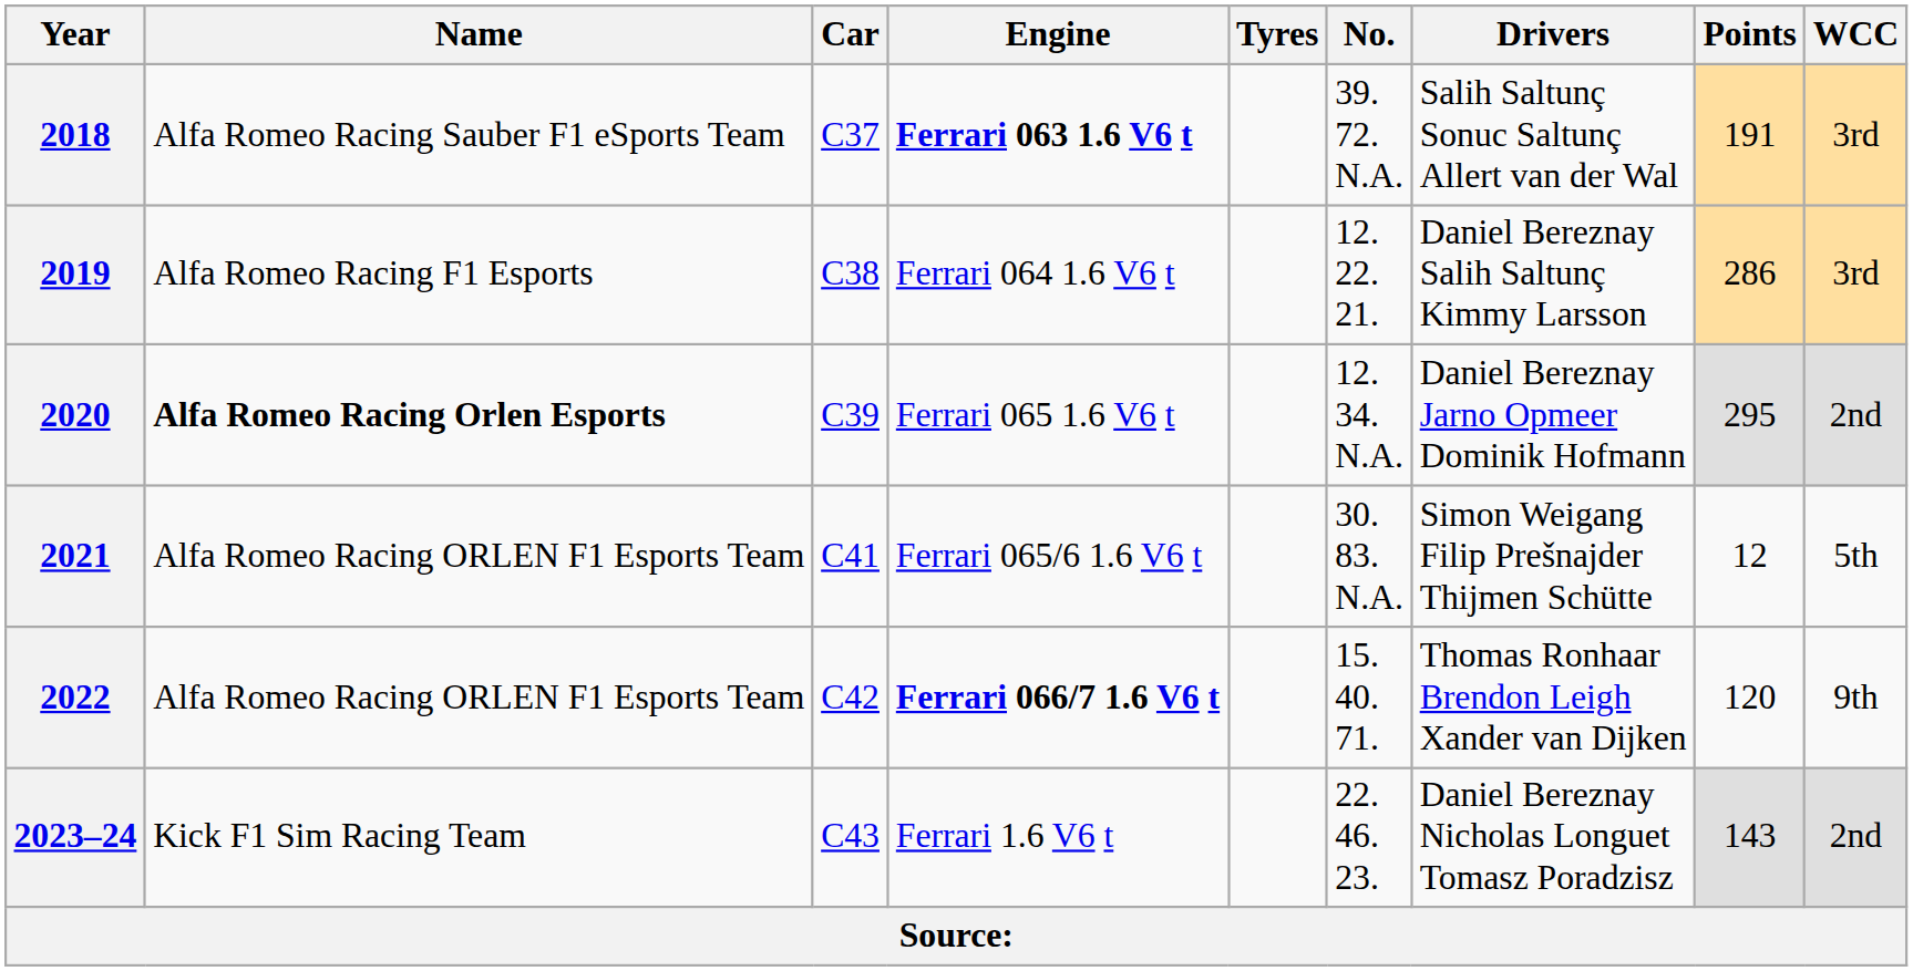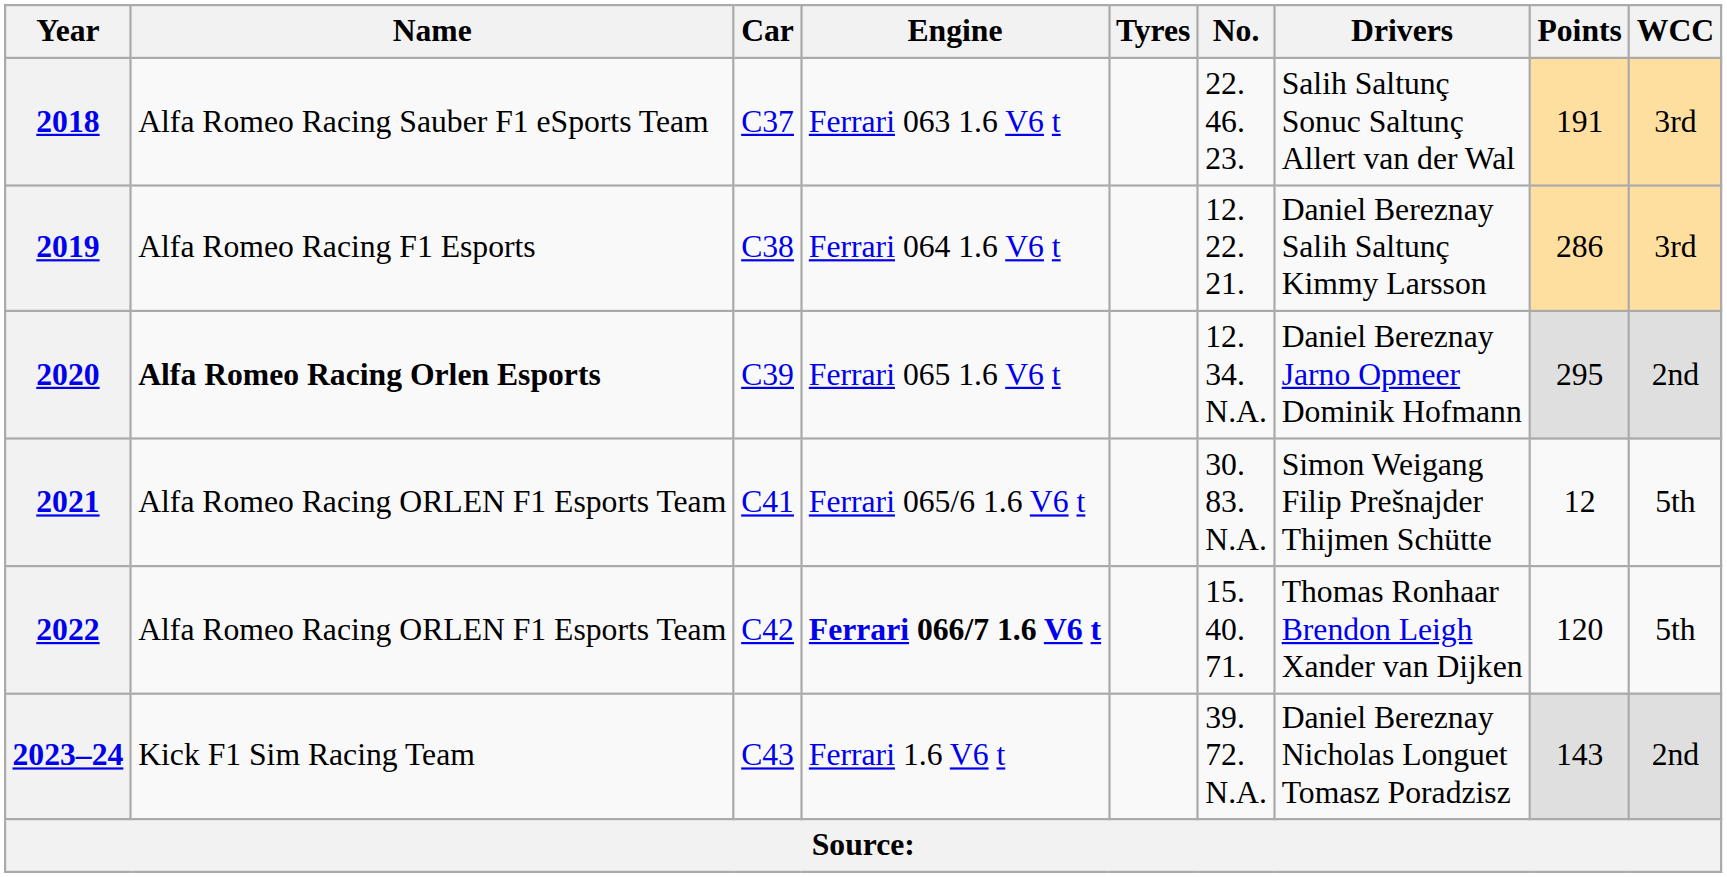 <table class="wikitable" style="font-size: 90%;">
 <tr>
 <th>Year</th>
 <th>Name</th>
 <th>Car</th>
 <th>Engine</th>
 <th>Tyres</th>
 <th>No.</th>
 <th>Drivers</th>
 <th>Points</th>
 <th>WCC</th>
 </tr>
 <tr>
 <th><a href='#'>2018</a></th>
 <td> Alfa Romeo Racing Sauber F1 eSports Team</td>
 <td align="left"><a href='#'>C37</a></td>
-<td align="left"><strong><a href='#'>Ferrari</a> 063 1.6 <a href='#'>V6</a> <a href='#'>t</a></strong></td>
+<td align="left"><a href='#'>Ferrari</a> 063 1.6 <a href='#'>V6</a> <a href='#'>t</a></td>
 <td align="center"></td>
-<td>39.<br>72.<br>N.A.</td>
+<td>22.<br>46.<br>23.</td>
 <td>  Salih Saltunç<br> Sonuc Saltunç<br>  Allert van der Wal</td>
 <td align="center" style="background: #FFDF9F;">191</td>
 <td align="center" style="background: #FFDF9F;">3rd</td>
 </tr>
 <tr>
 <th><a href='#'>2019</a></th>
 <td> Alfa Romeo Racing F1 Esports</td>
 <td align="left"><a href='#'>C38</a></td>
 <td align="left"><a href='#'>Ferrari</a> 064 1.6 <a href='#'>V6</a> <a href='#'>t</a></td>
 <td align="center"></td>
 <td>12.<br>22.<br>21.</td>
 <td> Daniel Bereznay<br> Salih Saltunç<br> Kimmy Larsson</td>
 <td align="center" style="background: #FFDF9F;">286</td>
 <td align="center" style="background: #FFDF9F;">3rd</td>
 </tr>
 <tr>
 <th><a href='#'>2020</a></th>
 <td><strong> Alfa Romeo Racing Orlen Esports</strong></td>
 <td align="left"><a href='#'>C39</a></td>
 <td align="left"><a href='#'>Ferrari</a> 065 1.6 <a href='#'>V6</a> <a href='#'>t</a></td>
 <td align="center"></td>
 <td>12.<br>34.<br>N.A.</td>
 <td> Daniel Bereznay<br> <a href='#'>Jarno Opmeer</a><br> Dominik Hofmann</td>
 <td align="center" style="background: #DFDFDF;">295</td>
 <td align="center" style="background: #DFDFDF;">2nd</td>
 </tr>
 <tr>
 <th><a href='#'>2021</a></th>
 <td> Alfa Romeo Racing ORLEN F1 Esports Team</td>
 <td align="left"><a href='#'>C41</a></td>
 <td align="left"><a href='#'>Ferrari</a> 065/6 1.6 <a href='#'>V6</a> <a href='#'>t</a></td>
 <td align="center"></td>
 <td>30.<br>83.<br>N.A.</td>
 <td> Simon Weigang<br> Filip Prešnajder<br> Thijmen Schütte</td>
 <td align="center" style="background: #;">12</td>
 <td align="center" style="background: #;">5th</td>
 </tr>
 <tr>
 <th><a href='#'>2022</a></th>
 <td align="left"> Alfa Romeo Racing ORLEN F1 Esports Team</td>
 <td align="left"><a href='#'>C42</a></td>
 <td align="left"><strong><a href='#'>Ferrari</a> 066/7 1.6 <a href='#'>V6</a> <a href='#'>t</a></strong></td>
 <td align="center"></td>
 <td>15.<br>40.<br>71.</td>
 <td> Thomas Ronhaar<br> <a href='#'>Brendon Leigh</a><br> Xander van Dijken</td>
 <td align="center" style="background: #;">120</td>
-<td align="center" style="background: #;">9th</td>
+<td align="center" style="background: #;">5th</td>
 </tr>
 <tr>
 <th><a href='#'>2023–24</a></th>
 <td align="left"> Kick F1 Sim Racing Team</td>
 <td align="left"><a href='#'>C43</a></td>
 <td align="left"><a href='#'>Ferrari</a> 1.6 <a href='#'>V6</a> <a href='#'>t</a></td>
 <td align="center"></td>
-<td>22.<br>46.<br>23.</td>
+<td>39.<br>72.<br>N.A.</td>
 <td> Daniel Bereznay<br> Nicholas Longuet<br> Tomasz Poradzisz</td>
 <td align="center" style="background: #DFDFDF;">143</td>
 <td align="center" style="background: #DFDFDF;">2nd</td>
 </tr>
 <tr>
 <th colspan="9">Source:</th>
 </tr>
 </table>
